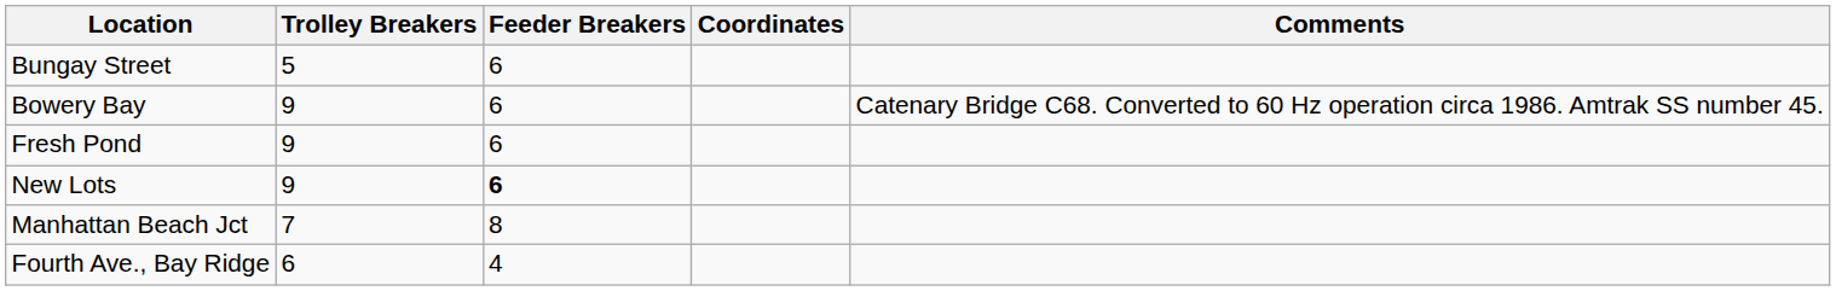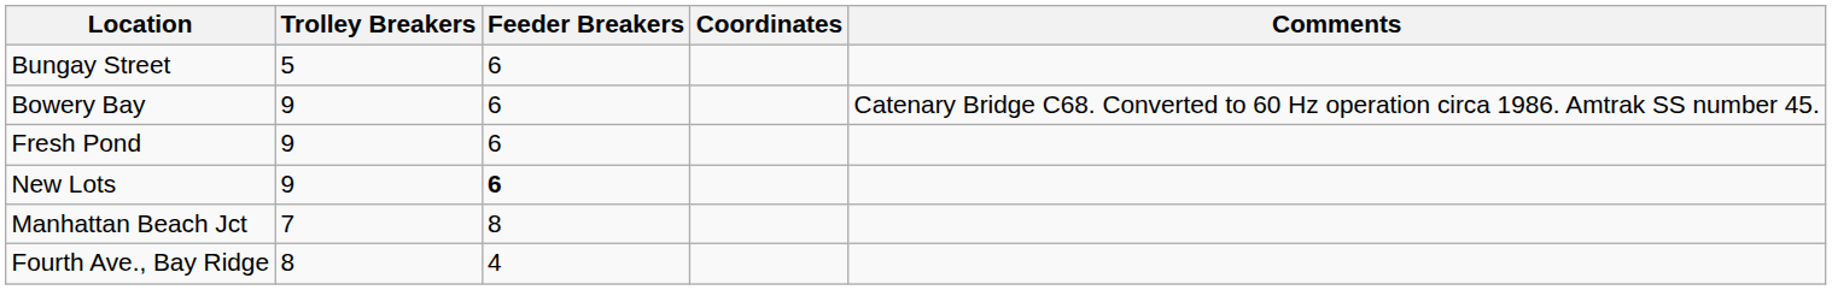 <table class="wikitable" border="1">
 <tr>
 <th>Location</th>
 <th>Trolley Breakers</th>
 <th>Feeder Breakers</th>
 <th>Coordinates</th>
 <th>Comments</th>
 </tr>
 <tr>
 <td>Bungay Street</td>
 <td>5</td>
 <td>6</td>
 <td></td>
 <td></td>
 </tr>
 <tr>
 <td>Bowery Bay</td>
 <td>9</td>
 <td>6</td>
 <td></td>
 <td>Catenary Bridge C68.  Converted to 60 Hz operation circa 1986.  Amtrak SS number 45.</td>
 </tr>
 <tr>
 <td>Fresh Pond</td>
 <td>9</td>
 <td>6</td>
 <td></td>
 <td></td>
 </tr>
 <tr>
 <td>New Lots</td>
 <td>9</td>
 <td><strong>6</strong></td>
 <td></td>
 <td></td>
 </tr>
 <tr>
 <td>Manhattan Beach Jct</td>
 <td>7</td>
 <td>8</td>
 <td></td>
 <td></td>
 </tr>
 <tr>
 <td>Fourth Ave., Bay Ridge</td>
-<td>6</td>
+<td>8</td>
 <td>4</td>
 <td></td>
 <td></td>
 </tr>
 </table>
